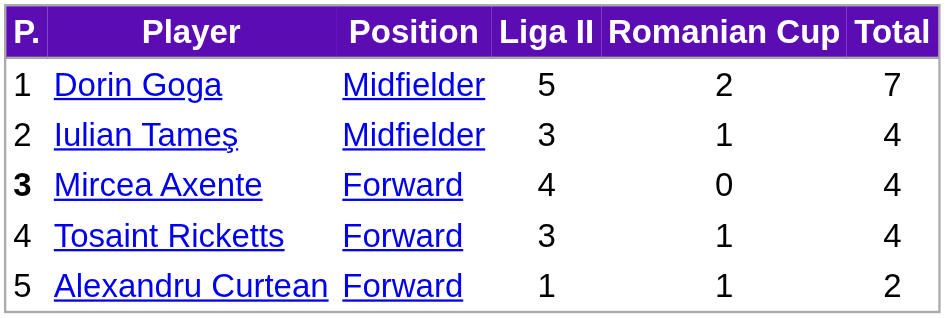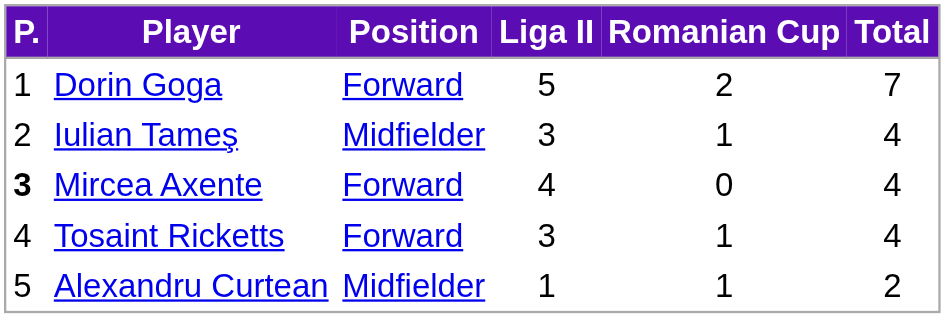 <table cellspacing="0" cellpadding="3" style="border:1px solid #AAAAAA;font-size:90%">
 <tr bgcolor="#5B0CB3">
 <th style="border-bottom:1px solid #AAAAAA;text-align:center;color:white">P.</th>
 <th style="border-bottom:1px solid #AAAAAA;text-align:center;color:white">Player</th>
 <th style="border-bottom:1px solid #AAAAAA;text-align:center;color:white">Position</th>
 <th style="border-bottom:1px solid #AAAAAA;text-align:center;color:white">Liga II</th>
 <th style="border-bottom:1px solid #AAAAAA;text-align:center;color:white">Romanian Cup</th>
 <th style="border-bottom:1px solid #AAAAAA;text-align:center;color:white">Total</th>
 </tr>
 <tr>
 <td>1</td>
 <td> <a href='#'>Dorin Goga</a></td>
-<td><a href='#'>Midfielder</a></td>
+<td><a href='#'>Forward</a></td>
 <td align="center">5</td>
 <td align="center">2</td>
 <td align="center">7</td>
 </tr>
 <tr>
 <td>2</td>
 <td> <a href='#'>Iulian Tameş</a></td>
 <td><a href='#'>Midfielder</a></td>
 <td align="center">3</td>
 <td align="center">1</td>
 <td align="center">4</td>
 </tr>
 <tr>
 <td><strong>3</strong></td>
 <td> <a href='#'>Mircea Axente</a></td>
 <td><a href='#'>Forward</a></td>
 <td align="center">4</td>
 <td align="center">0</td>
 <td align="center">4</td>
 </tr>
 <tr>
 <td>4</td>
 <td> <a href='#'>Tosaint Ricketts</a></td>
 <td><a href='#'>Forward</a></td>
 <td align="center">3</td>
 <td align="center">1</td>
 <td align="center">4</td>
 </tr>
 <tr>
 <td>5</td>
 <td> <a href='#'>Alexandru Curtean</a></td>
-<td><a href='#'>Forward</a></td>
+<td><a href='#'>Midfielder</a></td>
 <td align="center">1</td>
 <td align="center">1</td>
 <td align="center">2</td>
 </tr>
 </table>
